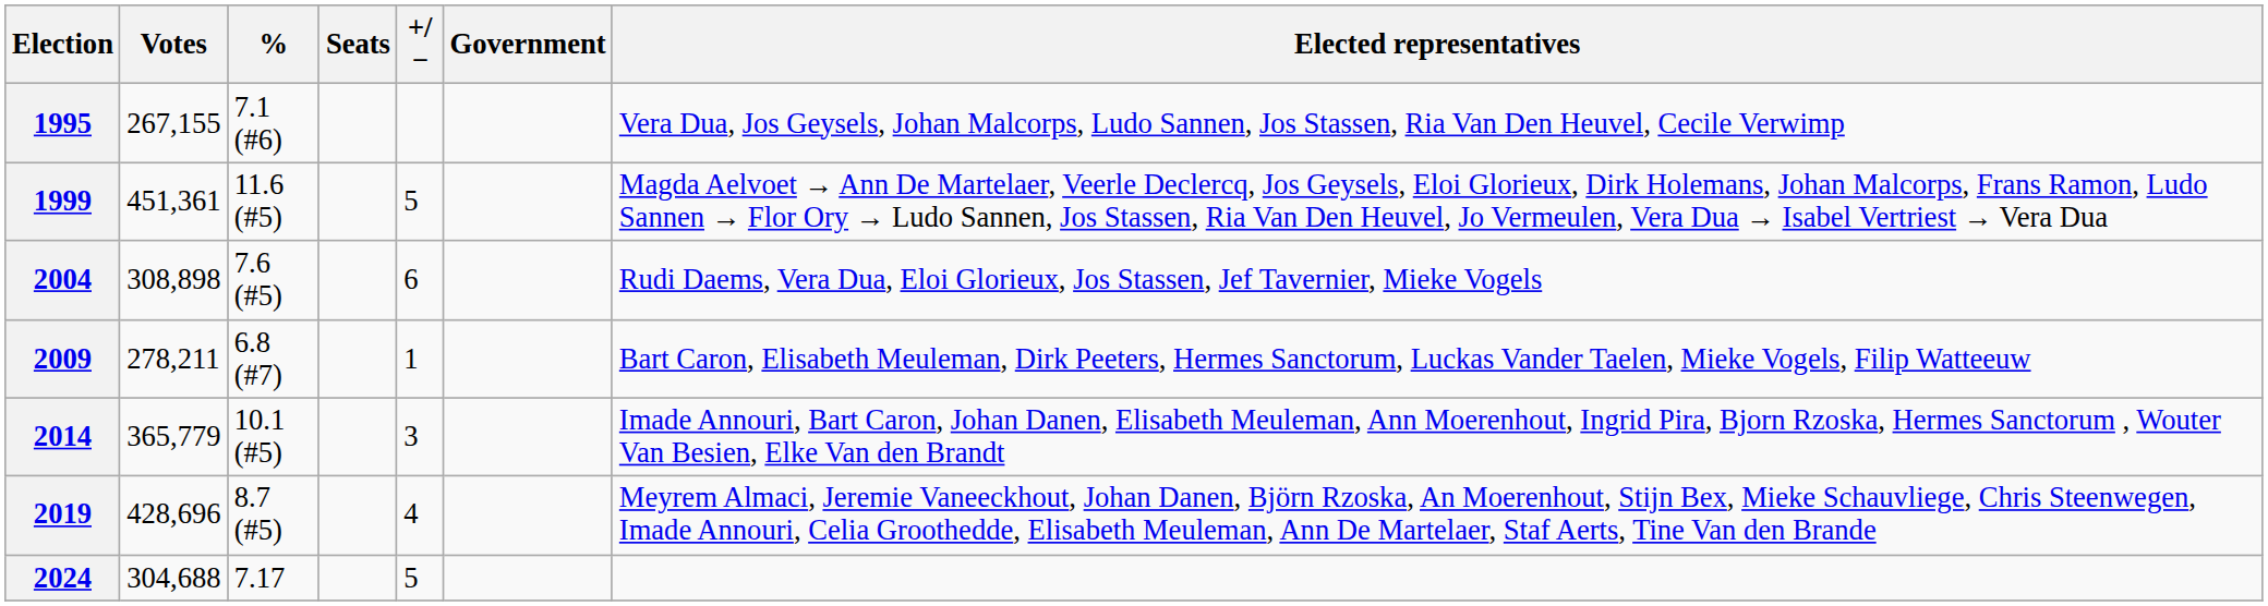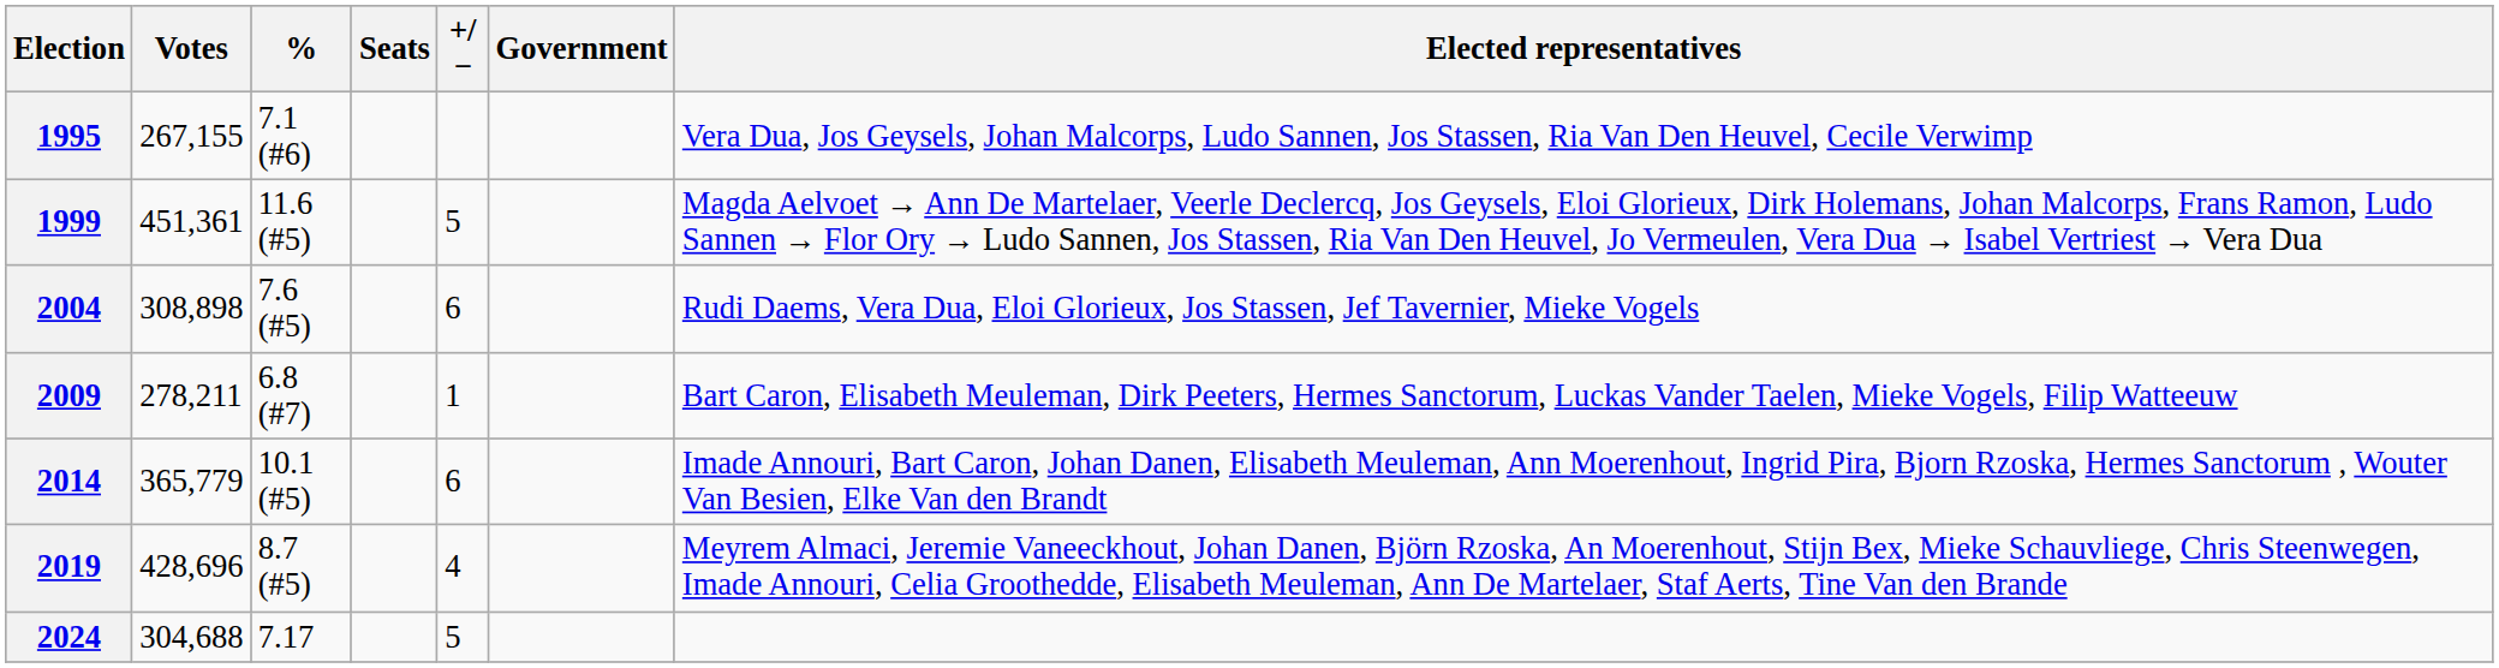 <table class="wikitable" style="text-align:left;">
 <tr>
 <th>Election</th>
 <th>Votes</th>
 <th>%</th>
 <th>Seats</th>
 <th>+/−</th>
 <th>Government</th>
 <th>Elected representatives</th>
 </tr>
 <tr>
 <th><a href='#'>1995</a></th>
 <td>267,155</td>
 <td>7.1 (#6)</td>
 <td></td>
 <td></td>
 <td></td>
 <td> <a href='#'>Vera Dua</a>,  <a href='#'>Jos Geysels</a>,  <a href='#'>Johan Malcorps</a>,  <a href='#'>Ludo Sannen</a>,  <a href='#'>Jos Stassen</a>,  <a href='#'>Ria Van Den Heuvel</a>,  <a href='#'>Cecile Verwimp</a></td>
 </tr>
 <tr>
 <th><a href='#'>1999</a></th>
 <td>451,361</td>
 <td>11.6 (#5)</td>
 <td></td>
 <td> 5</td>
 <td></td>
 <td> <a href='#'>Magda Aelvoet</a>  → <a href='#'>Ann De Martelaer</a>,  <a href='#'>Veerle Declercq</a>,  <a href='#'>Jos Geysels</a>,  <a href='#'>Eloi Glorieux</a>,  <a href='#'>Dirk Holemans</a>,  <a href='#'>Johan Malcorps</a>,  <a href='#'>Frans Ramon</a>,  <a href='#'>Ludo Sannen</a>  → <a href='#'>Flor Ory</a>  → Ludo Sannen,  <a href='#'>Jos Stassen</a>,  <a href='#'>Ria Van Den Heuvel</a>,  <a href='#'>Jo Vermeulen</a>,  <a href='#'>Vera Dua</a>  → <a href='#'>Isabel Vertriest</a>  → Vera Dua</td>
 </tr>
 <tr>
 <th><a href='#'>2004</a></th>
 <td>308,898</td>
 <td>7.6 (#5)</td>
 <td></td>
 <td> 6</td>
 <td></td>
 <td> <a href='#'>Rudi Daems</a>,  <a href='#'>Vera Dua</a>,  <a href='#'>Eloi Glorieux</a>,  <a href='#'>Jos Stassen</a>,  <a href='#'>Jef Tavernier</a>,  <a href='#'>Mieke Vogels</a></td>
 </tr>
 <tr>
 <th><a href='#'>2009</a></th>
 <td>278,211</td>
 <td>6.8 (#7)</td>
 <td></td>
 <td> 1</td>
 <td></td>
 <td> <a href='#'>Bart Caron</a>,  <a href='#'>Elisabeth Meuleman</a>,  <a href='#'>Dirk Peeters</a>,  <a href='#'>Hermes Sanctorum</a>,  <a href='#'>Luckas Vander Taelen</a>,  <a href='#'>Mieke Vogels</a>,  <a href='#'>Filip Watteeuw</a> </td>
 </tr>
 <tr>
 <th><a href='#'>2014</a></th>
 <td>365,779</td>
 <td>10.1 (#5)</td>
 <td></td>
-<td> 3</td>
+<td> 6</td>
 <td></td>
 <td> <a href='#'>Imade Annouri</a>,  <a href='#'>Bart Caron</a>,  <a href='#'>Johan Danen</a>,   <a href='#'>Elisabeth Meuleman</a>,  <a href='#'>Ann Moerenhout</a>,  <a href='#'>Ingrid Pira</a>,  <a href='#'>Bjorn Rzoska</a>,  <a href='#'>Hermes Sanctorum</a> ,  <a href='#'>Wouter Van Besien</a>,  <a href='#'>Elke Van den Brandt</a></td>
 </tr>
 <tr>
 <th><a href='#'>2019</a></th>
 <td>428,696</td>
 <td>8.7 (#5)</td>
 <td></td>
 <td> 4</td>
 <td></td>
 <td> <a href='#'>Meyrem Almaci</a>,  <a href='#'>Jeremie Vaneeckhout</a>,  <a href='#'>Johan Danen</a>,  <a href='#'>Björn Rzoska</a>,  <a href='#'>An Moerenhout</a>,  <a href='#'>Stijn Bex</a>,  <a href='#'>Mieke Schauvliege</a>,  <a href='#'>Chris Steenwegen</a>,  <a href='#'>Imade Annouri</a>,  <a href='#'>Celia Groothedde</a>,  <a href='#'>Elisabeth Meuleman</a>,  <a href='#'>Ann De Martelaer</a>,  <a href='#'>Staf Aerts</a>,  <a href='#'>Tine Van den Brande</a></td>
 </tr>
 <tr>
 <th><a href='#'>2024</a></th>
 <td>304,688</td>
 <td>7.17</td>
 <td></td>
 <td> 5</td>
 <td></td>
 <td></td>
 </tr>
 </table>
